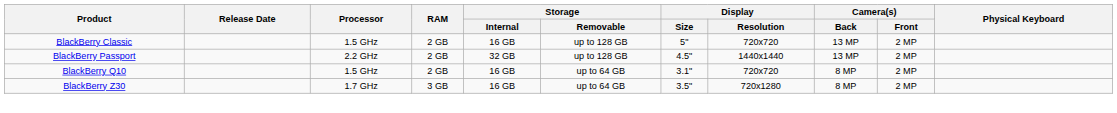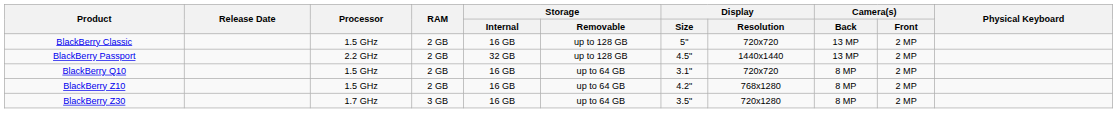 <table class="wikitable sortable" style="font-size:small; text-align:center; width:100%;">
 <tr>
 <th rowspan="2">Product</th>
 <th rowspan="2">Release Date</th>
 <th rowspan="2">Processor</th>
 <th rowspan="2">RAM</th>
 <th colspan="2">Storage</th>
 <th colspan="2">Display</th>
 <th colspan="2">Camera(s)</th>
 <th rowspan="2">Physical Keyboard</th>
 </tr>
 <tr>
 <th>Internal</th>
 <th>Removable</th>
 <th>Size</th>
 <th>Resolution</th>
 <th>Back</th>
 <th>Front</th>
 </tr>
 <tr>
 <td><a href='#'>BlackBerry Classic</a></td>
 <td></td>
 <td>1.5 GHz</td>
 <td>2 GB</td>
 <td>16 GB</td>
 <td>up to 128 GB</td>
 <td>5"</td>
 <td>720x720</td>
 <td>13 MP</td>
 <td>2 MP</td>
 <td></td>
 </tr>
 <tr>
 <td><a href='#'>BlackBerry Passport</a></td>
 <td></td>
 <td>2.2 GHz</td>
 <td>2 GB</td>
 <td>32 GB</td>
 <td>up to 128 GB</td>
 <td>4.5"</td>
 <td>1440x1440</td>
 <td>13 MP</td>
 <td>2 MP</td>
 <td></td>
 </tr>
 <tr>
 <td><a href='#'>BlackBerry Q10</a></td>
 <td></td>
 <td>1.5 GHz</td>
 <td>2 GB</td>
 <td>16 GB</td>
 <td>up to 64 GB</td>
 <td>3.1"</td>
 <td>720x720</td>
 <td>8 MP</td>
 <td>2 MP</td>
 <td></td>
 </tr>
 <tr>
+<td><a href='#'>BlackBerry Z10</a></td>
+<td></td>
+<td>1.5 GHz</td>
+<td>2 GB</td>
+<td>16 GB</td>
+<td>up to 64 GB</td>
+<td>4.2"</td>
+<td>768x1280</td>
+<td>8 MP</td>
+<td>2 MP</td>
+<td></td>
+</tr>
+<tr>
 <td><a href='#'>BlackBerry Z30</a></td>
 <td></td>
 <td>1.7 GHz</td>
 <td>3 GB</td>
 <td>16 GB</td>
 <td>up to 64 GB</td>
 <td>3.5"</td>
 <td>720x1280</td>
 <td>8 MP</td>
 <td>2 MP</td>
 <td></td>
 </tr>
 </table>
